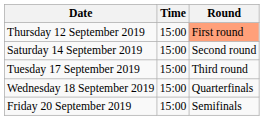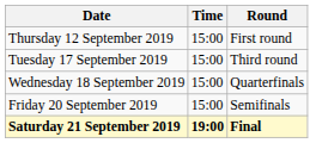 <table class="wikitable">
 <tr>
 <th>Date</th>
 <th>Time</th>
 <th>Round</th>
 </tr>
 <tr>
 <td>Thursday 12 September 2019</td>
 <td>15:00</td>
-<td style="background: lightsalmon;">First round</td>
-</tr>
-<tr>
-<td>Saturday 14 September 2019</td>
-<td>15:00</td>
-<td>Second round</td>
+<td>First round</td>
 </tr>
 <tr>
 <td>Tuesday 17 September 2019</td>
 <td>15:00</td>
 <td>Third round</td>
 </tr>
 <tr>
 <td>Wednesday 18 September 2019</td>
 <td>15:00</td>
 <td>Quarterfinals</td>
 </tr>
 <tr>
 <td>Friday 20 September 2019</td>
 <td>15:00</td>
 <td>Semifinals</td>
 </tr>
+<tr>
+<td style=background:lemonchiffon><strong>Saturday 21 September 2019</strong></td>
+<td style=background:lemonchiffon><strong>19:00</strong></td>
+<td style=background:lemonchiffon><strong>Final</strong></td>
+</tr>
 </table>
